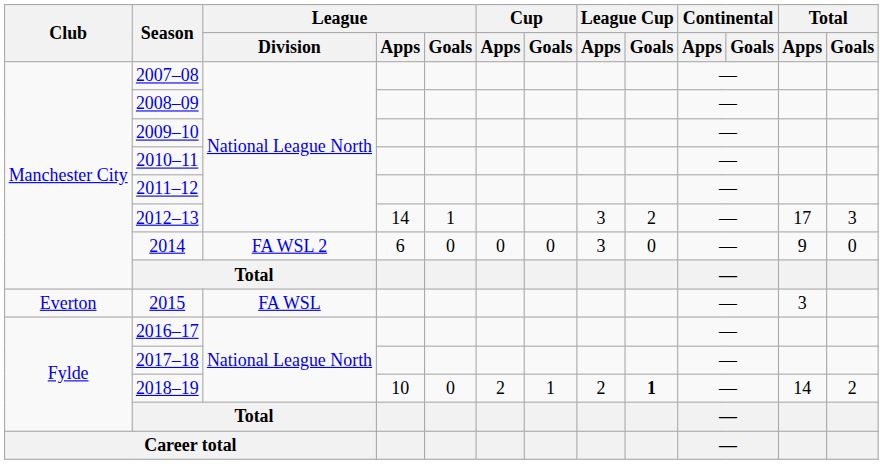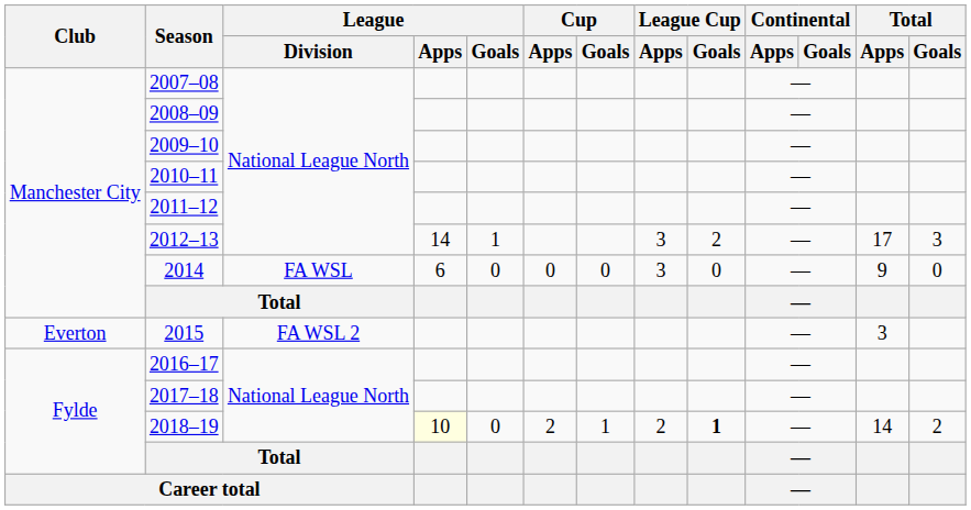 <table class="wikitable" style="text-align: center;">
 <tr>
 <th rowspan="2">Club</th>
 <th rowspan="2">Season</th>
 <th colspan="3">League</th>
 <th colspan="2">Cup</th>
 <th colspan="2">League Cup</th>
 <th colspan="2">Continental</th>
 <th colspan="2">Total</th>
 </tr>
 <tr>
 <th>Division</th>
 <th>Apps</th>
 <th>Goals</th>
 <th>Apps</th>
 <th>Goals</th>
 <th>Apps</th>
 <th>Goals</th>
 <th>Apps</th>
 <th>Goals</th>
 <th>Apps</th>
 <th>Goals</th>
 </tr>
 <tr>
 <td rowspan="8"><a href='#'>Manchester City</a></td>
 <td><a href='#'>2007–08</a></td>
 <td rowspan="6"><a href='#'>National League North</a></td>
 <td></td>
 <td></td>
 <td></td>
 <td></td>
 <td></td>
 <td></td>
 <td colspan="2">—</td>
 <td></td>
 <td></td>
 </tr>
 <tr>
 <td><a href='#'>2008–09</a></td>
 <td></td>
 <td></td>
 <td></td>
 <td></td>
 <td></td>
 <td></td>
 <td colspan="2">—</td>
 <td></td>
 <td></td>
 </tr>
 <tr>
 <td><a href='#'>2009–10</a></td>
 <td></td>
 <td></td>
 <td></td>
 <td></td>
 <td></td>
 <td></td>
 <td colspan="2">—</td>
 <td></td>
 <td></td>
 </tr>
 <tr>
 <td><a href='#'>2010–11</a></td>
 <td></td>
 <td></td>
 <td></td>
 <td></td>
 <td></td>
 <td></td>
 <td colspan="2">—</td>
 <td></td>
 <td></td>
 </tr>
 <tr>
 <td><a href='#'>2011–12</a></td>
 <td></td>
 <td></td>
 <td></td>
 <td></td>
 <td></td>
 <td></td>
 <td colspan="2">—</td>
 <td></td>
 <td></td>
 </tr>
 <tr>
 <td><a href='#'>2012–13</a></td>
 <td>14</td>
 <td>1</td>
 <td></td>
 <td></td>
 <td>3</td>
 <td>2</td>
 <td colspan="2">—</td>
 <td>17</td>
 <td>3</td>
 </tr>
 <tr>
 <td><a href='#'>2014</a></td>
-<td><a href='#'>FA WSL 2</a></td>
+<td><a href='#'>FA WSL</a></td>
 <td>6</td>
 <td>0</td>
 <td>0</td>
 <td>0</td>
 <td>3</td>
 <td>0</td>
 <td colspan="2">—</td>
 <td>9</td>
 <td>0</td>
 </tr>
 <tr>
 <th colspan="2">Total</th>
 <th></th>
 <th></th>
 <th></th>
 <th></th>
 <th></th>
 <th></th>
 <th colspan="2">—</th>
 <th></th>
 <th></th>
 </tr>
 <tr>
 <td><a href='#'>Everton</a></td>
 <td><a href='#'>2015</a></td>
-<td><a href='#'>FA WSL</a></td>
+<td><a href='#'>FA WSL 2</a></td>
 <td></td>
 <td></td>
 <td></td>
 <td></td>
 <td></td>
 <td></td>
 <td colspan="2">—</td>
 <td>3</td>
 <td></td>
 </tr>
 <tr>
 <td rowspan="4"><a href='#'>Fylde</a></td>
 <td><a href='#'>2016–17</a></td>
 <td rowspan="3"><a href='#'>National League North</a></td>
 <td></td>
 <td></td>
 <td></td>
 <td></td>
 <td></td>
 <td></td>
 <td colspan="2">—</td>
 <td></td>
 <td></td>
 </tr>
 <tr>
 <td><a href='#'>2017–18</a></td>
 <td></td>
 <td></td>
 <td></td>
 <td></td>
 <td></td>
 <td></td>
 <td colspan="2">—</td>
 <td></td>
 <td></td>
 </tr>
 <tr>
 <td><a href='#'>2018–19</a></td>
-<td>10</td>
+<td style="background: lightyellow;">10</td>
 <td>0</td>
 <td>2</td>
 <td>1</td>
 <td>2</td>
 <td><strong>1</strong></td>
 <td colspan="2">—</td>
 <td>14</td>
 <td>2</td>
 </tr>
 <tr>
 <th colspan="2">Total</th>
 <th></th>
 <th></th>
 <th></th>
 <th></th>
 <th></th>
 <th></th>
 <th colspan="2">—</th>
 <th></th>
 <th></th>
 </tr>
 <tr>
 <th colspan="3">Career total</th>
 <th></th>
 <th></th>
 <th></th>
 <th></th>
 <th></th>
 <th></th>
 <th colspan="2">—</th>
 <th></th>
 <th></th>
 </tr>
 </table>
